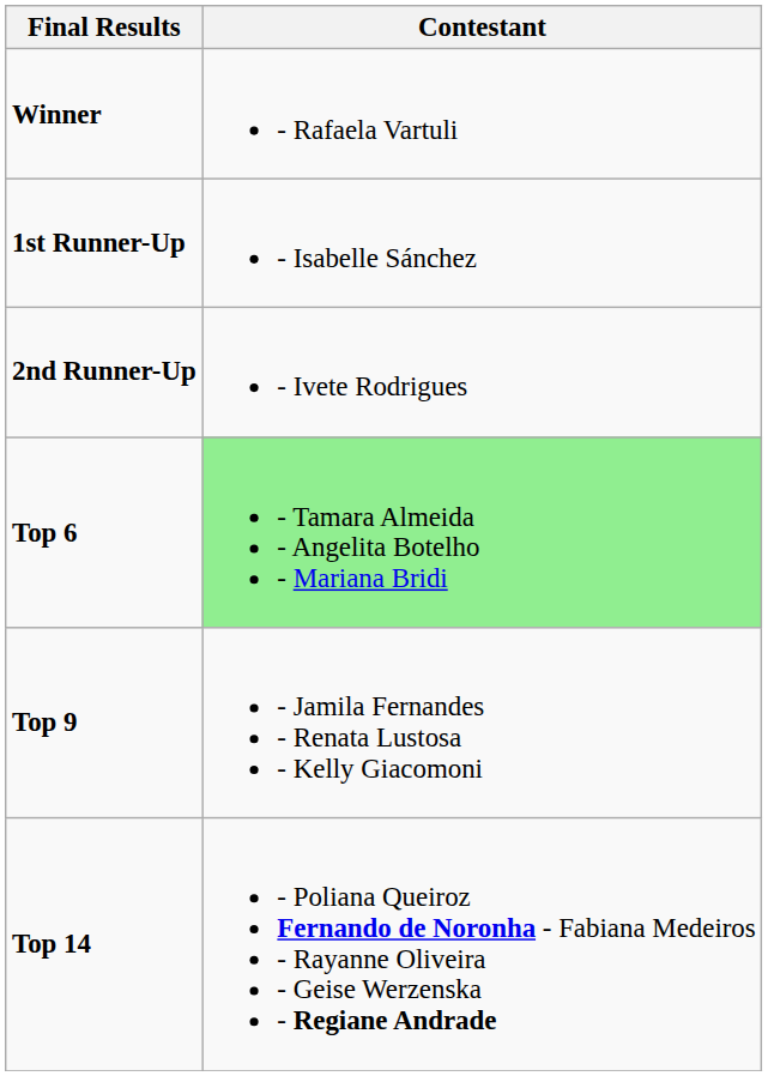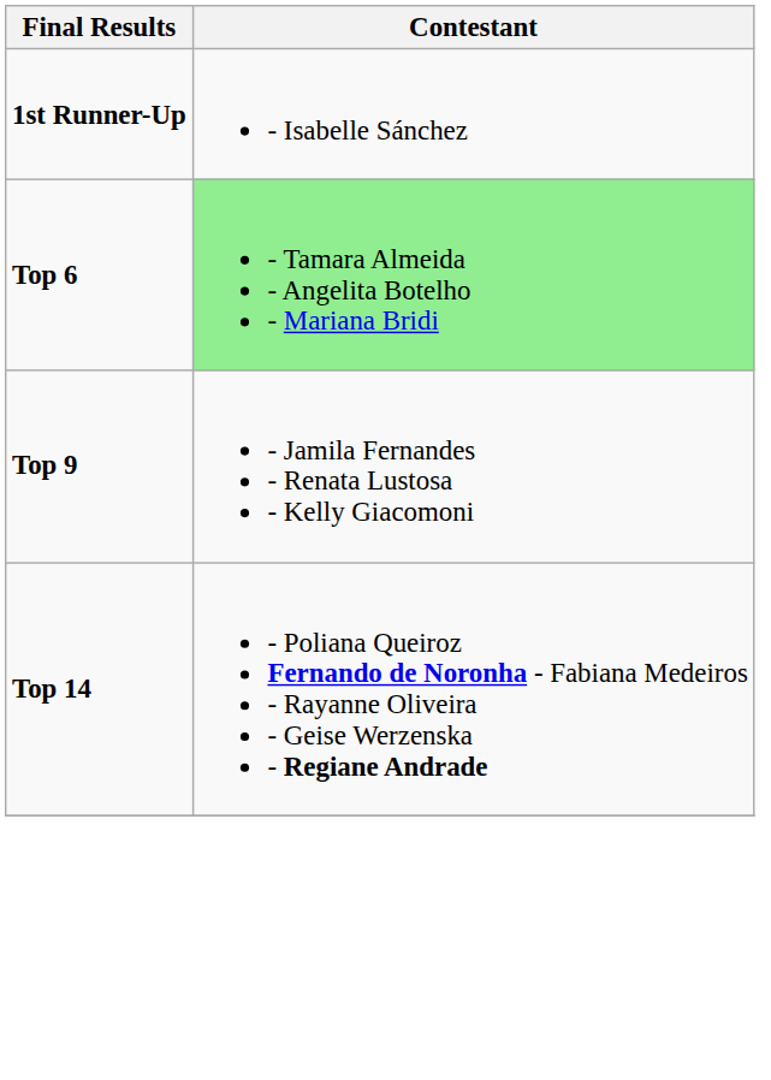 <table class="wikitable">
 <tr>
 <th>Final Results</th>
 <th>Contestant</th>
 </tr>
 <tr>
-<td><strong>Winner</strong></td>
-<td><br><ul><li><strong></strong> - Rafaela Vartuli</li></ul></td>
-</tr>
-<tr>
 <td><strong>1st Runner-Up</strong></td>
 <td><br><ul><li><strong></strong> - Isabelle Sánchez</li></ul></td>
-</tr>
-<tr>
-<td><strong>2nd Runner-Up</strong></td>
-<td><br><ul><li><strong></strong> - Ivete Rodrigues</li></ul></td>
 </tr>
 <tr>
 <td><strong>Top 6</strong></td>
 <td style="background: lightgreen;"><br><ul><li><strong></strong> - Tamara Almeida</li><li><strong></strong> - Angelita Botelho</li><li><strong></strong> - <a href='#'>Mariana Bridi</a></li></ul></td>
 </tr>
 <tr>
 <td><strong>Top 9</strong></td>
 <td><br><ul><li><strong></strong> - Jamila Fernandes</li><li><strong></strong> - Renata Lustosa</li><li><strong></strong> - Kelly Giacomoni</li></ul></td>
 </tr>
 <tr>
 <td><strong>Top 14</strong></td>
 <td><br><ul><li><strong></strong> - Poliana Queiroz</li><li><strong> <a href='#'>Fernando de Noronha</a></strong> - Fabiana Medeiros</li><li><strong></strong> - Rayanne Oliveira</li><li><strong></strong> - Geise Werzenska</li><li><strong></strong> - <strong>Regiane Andrade</strong></li></ul></td>
 </tr>
 <tr>
 </tr>
 </table>
